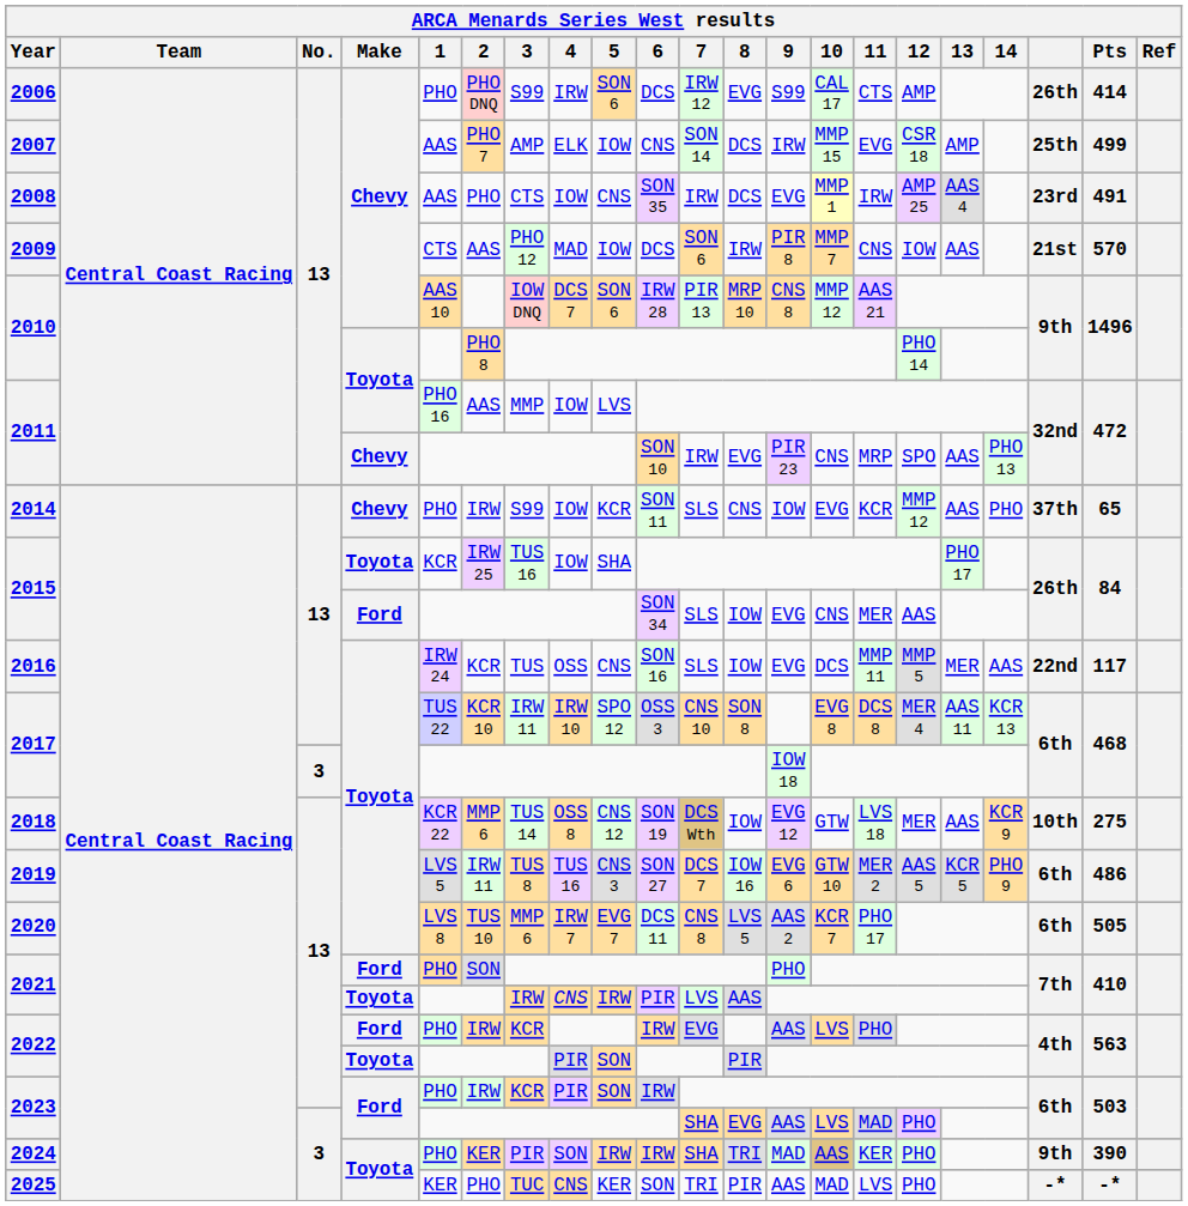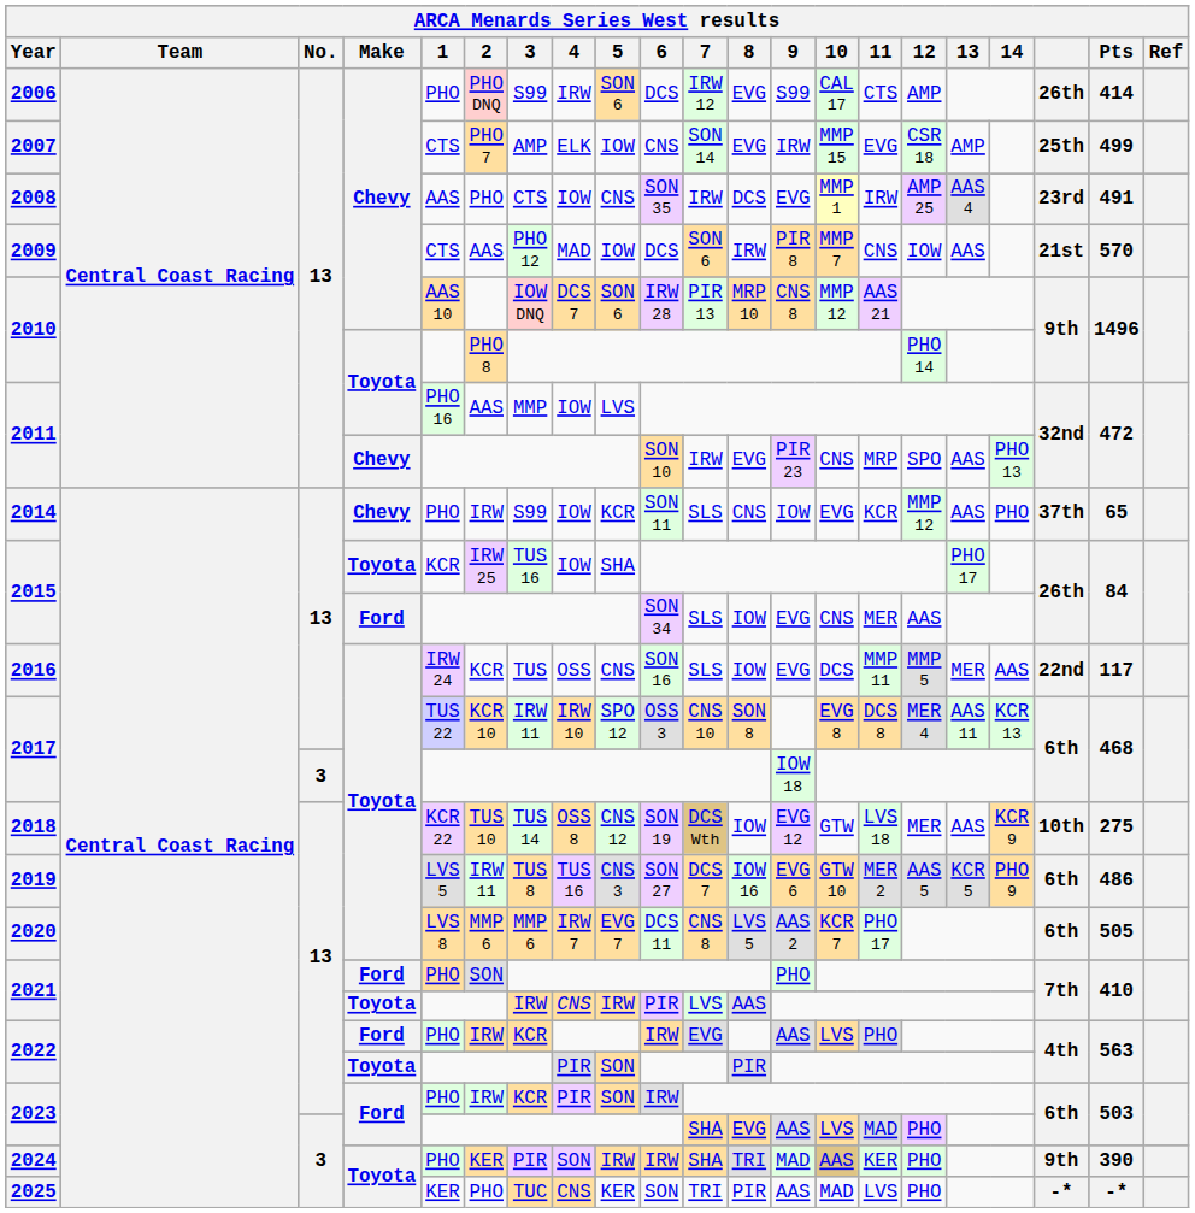 <table class="wikitable" style="text-align:center; font-size:75%">
 <tr>
 <th colspan=23><a href='#'>ARCA Menards Series West</a> results</th>
 </tr>
 <tr>
 <th>Year</th>
 <th>Team</th>
 <th>No.</th>
 <th>Make</th>
 <th>1</th>
 <th>2</th>
 <th>3</th>
 <th>4</th>
 <th>5</th>
 <th>6</th>
 <th>7</th>
 <th>8</th>
 <th>9</th>
 <th>10</th>
 <th>11</th>
 <th>12</th>
 <th>13</th>
 <th>14</th>
 <th></th>
 <th>Pts</th>
 <th>Ref</th>
 </tr>
 <tr>
 <th><a href='#'>2006</a></th>
 <th rowspan=8 nowrap><a href='#'>Central Coast Racing</a></th>
 <th rowspan=8>13</th>
 <th rowspan=5><a href='#'>Chevy</a></th>
 <td><a href='#'>PHO</a></td>
 <td style="background:#FFCFCF;"><a href='#'>PHO</a><br><small>DNQ</small></td>
 <td><a href='#'>S99</a></td>
 <td><a href='#'>IRW</a></td>
 <td style="background:#FFDF9F;"><a href='#'>SON</a><br><small>6</small></td>
 <td><a href='#'>DCS</a></td>
 <td style="background:#DFFFDF;"><a href='#'>IRW</a><br><small>12</small></td>
 <td><a href='#'>EVG</a></td>
 <td><a href='#'>S99</a></td>
 <td style="background:#DFFFDF;"><a href='#'>CAL</a><br><small>17</small></td>
 <td><a href='#'>CTS</a></td>
 <td><a href='#'>AMP</a></td>
 <td colspan=2></td>
 <th>26th</th>
 <th>414</th>
 <th></th>
 </tr>
 <tr>
 <th><a href='#'>2007</a></th>
-<td><a href='#'>AAS</a></td>
+<td><a href='#'>CTS</a></td>
 <td style="background:#FFDF9F;"><a href='#'>PHO</a><br><small>7</small></td>
 <td><a href='#'>AMP</a></td>
 <td><a href='#'>ELK</a></td>
 <td><a href='#'>IOW</a></td>
 <td><a href='#'>CNS</a></td>
 <td style="background:#DFFFDF;"><a href='#'>SON</a><br><small>14</small></td>
-<td><a href='#'>DCS</a></td>
+<td><a href='#'>EVG</a></td>
 <td><a href='#'>IRW</a></td>
 <td style="background:#DFFFDF;"><a href='#'>MMP</a><br><small>15</small></td>
 <td><a href='#'>EVG</a></td>
 <td style="background:#DFFFDF;"><a href='#'>CSR</a><br><small>18</small></td>
 <td><a href='#'>AMP</a></td>
 <td></td>
 <th>25th</th>
 <th>499</th>
 <th></th>
 </tr>
 <tr>
 <th><a href='#'>2008</a></th>
 <td><a href='#'>AAS</a></td>
 <td><a href='#'>PHO</a></td>
 <td><a href='#'>CTS</a></td>
 <td><a href='#'>IOW</a></td>
 <td><a href='#'>CNS</a></td>
 <td style="background:#EFCFFF;"><a href='#'>SON</a><br><small>35</small></td>
 <td><a href='#'>IRW</a></td>
 <td><a href='#'>DCS</a></td>
 <td><a href='#'>EVG</a></td>
 <td style="background:#FFFFBF;"><a href='#'>MMP</a><br><small>1</small></td>
 <td><a href='#'>IRW</a></td>
 <td style="background:#EFCFFF;"><a href='#'>AMP</a><br><small>25</small></td>
 <td style="background:#DFDFDF;"><a href='#'>AAS</a><br><small>4</small></td>
 <td></td>
 <th>23rd</th>
 <th>491</th>
 <th></th>
 </tr>
 <tr>
 <th><a href='#'>2009</a></th>
 <td><a href='#'>CTS</a></td>
 <td><a href='#'>AAS</a></td>
 <td style="background:#DFFFDF;"><a href='#'>PHO</a><br><small>12</small></td>
 <td><a href='#'>MAD</a></td>
 <td><a href='#'>IOW</a></td>
 <td><a href='#'>DCS</a></td>
 <td style="background:#FFDF9F;"><a href='#'>SON</a><br><small>6</small></td>
 <td><a href='#'>IRW</a></td>
 <td style="background:#FFDF9F;"><a href='#'>PIR</a><br><small>8</small></td>
 <td style="background:#FFDF9F;"><a href='#'>MMP</a><br><small>7</small></td>
 <td><a href='#'>CNS</a></td>
 <td><a href='#'>IOW</a></td>
 <td><a href='#'>AAS</a></td>
 <td></td>
 <th>21st</th>
 <th>570</th>
 <th></th>
 </tr>
 <tr>
 <th rowspan=2><a href='#'>2010</a></th>
 <td style="background:#FFDF9F;"><a href='#'>AAS</a><br><small>10</small></td>
 <td></td>
 <td style="background:#FFCFCF;"><a href='#'>IOW</a><br><small>DNQ</small></td>
 <td style="background:#FFDF9F;"><a href='#'>DCS</a><br><small>7</small></td>
 <td style="background:#FFDF9F;"><a href='#'>SON</a><br><small>6</small></td>
 <td style="background:#EFCFFF;"><a href='#'>IRW</a><br><small>28</small></td>
 <td style="background:#DFFFDF;"><a href='#'>PIR</a><br><small>13</small></td>
 <td style="background:#FFDF9F;"><a href='#'>MRP</a><br><small>10</small></td>
 <td style="background:#FFDF9F;"><a href='#'>CNS</a><br><small>8</small></td>
 <td style="background:#DFFFDF;"><a href='#'>MMP</a><br><small>12</small></td>
 <td style="background:#EFCFFF;"><a href='#'>AAS</a><br><small>21</small></td>
 <td colspan=3></td>
 <th rowspan=2>9th</th>
 <th rowspan=2>1496</th>
 <th rowspan=2></th>
 </tr>
 <tr>
 <th rowspan=2><a href='#'>Toyota</a></th>
 <td></td>
 <td style="background:#FFDF9F;"><a href='#'>PHO</a><br><small>8</small></td>
 <td colspan=9></td>
 <td style="background:#DFFFDF;"><a href='#'>PHO</a><br><small>14</small></td>
 <td colspan=2></td>
 </tr>
 <tr>
 <th rowspan=2><a href='#'>2011</a></th>
 <td style="background:#DFFFDF;"><a href='#'>PHO</a><br><small>16</small></td>
 <td><a href='#'>AAS</a></td>
 <td><a href='#'>MMP</a></td>
 <td><a href='#'>IOW</a></td>
 <td><a href='#'>LVS</a></td>
 <td colspan=9></td>
 <th rowspan=2>32nd</th>
 <th rowspan=2>472</th>
 <th rowspan=2></th>
 </tr>
 <tr>
 <th><a href='#'>Chevy</a></th>
 <td colspan=5></td>
 <td style="background:#FFDF9F;"><a href='#'>SON</a><br><small>10</small></td>
 <td><a href='#'>IRW</a></td>
 <td><a href='#'>EVG</a></td>
 <td style="background:#EFCFFF;"><a href='#'>PIR</a><br><small>23</small></td>
 <td><a href='#'>CNS</a></td>
 <td><a href='#'>MRP</a></td>
 <td><a href='#'>SPO</a></td>
 <td><a href='#'>AAS</a></td>
 <td style="background:#DFFFDF;"><a href='#'>PHO</a><br><small>13</small></td>
 </tr>
 <tr>
 <th><a href='#'>2014</a></th>
 <th rowspan=17><a href='#'>Central Coast Racing</a></th>
 <th rowspan=5>13</th>
 <th><a href='#'>Chevy</a></th>
 <td><a href='#'>PHO</a></td>
 <td><a href='#'>IRW</a></td>
 <td><a href='#'>S99</a></td>
 <td><a href='#'>IOW</a></td>
 <td><a href='#'>KCR</a></td>
 <td style="background:#DFFFDF;"><a href='#'>SON</a><br><small>11</small></td>
 <td><a href='#'>SLS</a></td>
 <td><a href='#'>CNS</a></td>
 <td><a href='#'>IOW</a></td>
 <td><a href='#'>EVG</a></td>
 <td><a href='#'>KCR</a></td>
 <td style="background:#DFFFDF;"><a href='#'>MMP</a><br><small>12</small></td>
 <td><a href='#'>AAS</a></td>
 <td><a href='#'>PHO</a></td>
 <th>37th</th>
 <th>65</th>
 <th></th>
 </tr>
 <tr>
 <th rowspan=2><a href='#'>2015</a></th>
 <th><a href='#'>Toyota</a></th>
 <td><a href='#'>KCR</a></td>
 <td style="background:#EFCFFF;"><a href='#'>IRW</a><br><small>25</small></td>
 <td style="background:#DFFFDF;"><a href='#'>TUS</a><br><small>16</small></td>
 <td><a href='#'>IOW</a></td>
 <td><a href='#'>SHA</a></td>
 <td colspan=7></td>
 <td style="background:#DFFFDF;"><a href='#'>PHO</a><br><small>17</small></td>
 <td></td>
 <th rowspan=2>26th</th>
 <th rowspan=2>84</th>
 <th rowspan=2></th>
 </tr>
 <tr>
 <th><a href='#'>Ford</a></th>
 <td colspan=5></td>
 <td style="background:#EFCFFF;"><a href='#'>SON</a><br><small>34</small></td>
 <td><a href='#'>SLS</a></td>
 <td><a href='#'>IOW</a></td>
 <td><a href='#'>EVG</a></td>
 <td><a href='#'>CNS</a></td>
 <td><a href='#'>MER</a></td>
 <td><a href='#'>AAS</a></td>
 <td colspan=2></td>
 </tr>
 <tr>
 <th><a href='#'>2016</a></th>
 <th rowspan=6><a href='#'>Toyota</a></th>
 <td style="background:#EFCFFF;"><a href='#'>IRW</a><br><small>24</small></td>
 <td><a href='#'>KCR</a></td>
 <td><a href='#'>TUS</a></td>
 <td><a href='#'>OSS</a></td>
 <td><a href='#'>CNS</a></td>
 <td style="background:#DFFFDF;"><a href='#'>SON</a><br><small>16</small></td>
 <td><a href='#'>SLS</a></td>
 <td><a href='#'>IOW</a></td>
 <td><a href='#'>EVG</a></td>
 <td><a href='#'>DCS</a></td>
 <td style="background:#DFFFDF;"><a href='#'>MMP</a><br><small>11</small></td>
 <td style="background:#DFDFDF;"><a href='#'>MMP</a><br><small>5</small></td>
 <td><a href='#'>MER</a></td>
 <td><a href='#'>AAS</a></td>
 <th>22nd</th>
 <th>117</th>
 <th></th>
 </tr>
 <tr>
 <th rowspan=2><a href='#'>2017</a></th>
 <td style="background:#CFCFFF;"><a href='#'>TUS</a><br><small>22</small></td>
 <td style="background:#FFDF9F;"><a href='#'>KCR</a><br><small>10</small></td>
 <td style="background:#DFFFDF;"><a href='#'>IRW</a><br><small>11</small></td>
 <td style="background:#FFDF9F;"><a href='#'>IRW</a><br><small>10</small></td>
 <td style="background:#DFFFDF;"><a href='#'>SPO</a><br><small>12</small></td>
 <td style="background:#DFDFDF;"><a href='#'>OSS</a><br><small>3</small></td>
 <td style="background:#FFDF9F;"><a href='#'>CNS</a><br><small>10</small></td>
 <td style="background:#FFDF9F;"><a href='#'>SON</a><br><small>8</small></td>
 <td></td>
 <td style="background:#FFDF9F;"><a href='#'>EVG</a><br><small>8</small></td>
 <td style="background:#FFDF9F;"><a href='#'>DCS</a><br><small>8</small></td>
 <td style="background:#DFDFDF;"><a href='#'>MER</a><br><small>4</small></td>
 <td style="background:#DFFFDF;"><a href='#'>AAS</a><br><small>11</small></td>
 <td style="background:#DFFFDF;"><a href='#'>KCR</a><br><small>13</small></td>
 <th rowspan=2>6th</th>
 <th rowspan=2>468</th>
 <th rowspan=2></th>
 </tr>
 <tr>
 <th>3</th>
 <td colspan=8></td>
 <td style="background:#DFFFDF;"><a href='#'>IOW</a><br><small>18</small></td>
 <td colspan=5></td>
 </tr>
 <tr>
 <th><a href='#'>2018</a></th>
 <th rowspan=8>13</th>
 <td style="background:#EFCFFF;"><a href='#'>KCR</a><br><small>22</small></td>
-<td style="background:#FFDF9F;"><a href='#'>MMP</a><br><small>6</small></td>
+<td style="background:#FFDF9F;"><a href='#'>TUS</a><br><small>10</small></td>
 <td style="background:#DFFFDF;"><a href='#'>TUS</a><br><small>14</small></td>
 <td style="background:#FFDF9F;"><a href='#'>OSS</a><br><small>8</small></td>
 <td style="background:#DFFFDF;"><a href='#'>CNS</a><br><small>12</small></td>
 <td style="background:#EFCFFF;"><a href='#'>SON</a><br><small>19</small></td>
 <td style="background:#DFC484;"><a href='#'>DCS</a><br><small>Wth</small></td>
 <td><a href='#'>IOW</a></td>
 <td style="background:#EFCFFF;"><a href='#'>EVG</a><br><small>12</small></td>
 <td><a href='#'>GTW</a></td>
 <td style="background:#DFFFDF;"><a href='#'>LVS</a><br><small>18</small></td>
 <td><a href='#'>MER</a></td>
 <td><a href='#'>AAS</a></td>
 <td style="background:#FFDF9F;"><a href='#'>KCR</a><br><small>9</small></td>
 <th>10th</th>
 <th>275</th>
 <th></th>
 </tr>
 <tr>
 <th><a href='#'>2019</a></th>
 <td style="background:#DFDFDF;"><a href='#'>LVS</a><br><small>5</small></td>
 <td style="background:#DFFFDF;"><a href='#'>IRW</a><br><small>11</small></td>
 <td style="background:#FFDF9F;"><a href='#'>TUS</a><br><small>8</small></td>
 <td style="background:#EFCFFF;"><a href='#'>TUS</a><br><small>16</small></td>
 <td style="background:#DFDFDF;"><a href='#'>CNS</a><br><small>3</small></td>
 <td style="background:#EFCFFF;"><a href='#'>SON</a><br><small>27</small></td>
 <td style="background:#FFDF9F;"><a href='#'>DCS</a><br><small>7</small></td>
 <td style="background:#DFFFDF;"><a href='#'>IOW</a><br><small>16</small></td>
 <td style="background:#FFDF9F;"><a href='#'>EVG</a><br><small>6</small></td>
 <td style="background:#FFDF9F;"><a href='#'>GTW</a><br><small>10</small></td>
 <td style="background:#DFDFDF;"><a href='#'>MER</a><br><small>2</small></td>
 <td style="background:#DFDFDF;"><a href='#'>AAS</a><br><small>5</small></td>
 <td style="background:#DFDFDF;"><a href='#'>KCR</a><br><small>5</small></td>
 <td style="background:#FFDF9F;"><a href='#'>PHO</a><br><small>9</small></td>
 <th>6th</th>
 <th>486</th>
 <th></th>
 </tr>
 <tr>
 <th><a href='#'>2020</a></th>
 <td style="background:#FFDF9F;"><a href='#'>LVS</a><br><small>8</small></td>
-<td style="background:#FFDF9F;"><a href='#'>TUS</a><br><small>10</small></td>
+<td style="background:#FFDF9F;"><a href='#'>MMP</a><br><small>6</small></td>
 <td style="background:#FFDF9F;"><a href='#'>MMP</a><br><small>6</small></td>
 <td style="background:#FFDF9F;"><a href='#'>IRW</a><br><small>7</small></td>
 <td style="background:#FFDF9F;"><a href='#'>EVG</a><br><small>7</small></td>
 <td style="background:#DFFFDF;"><a href='#'>DCS</a><br><small>11</small></td>
 <td style="background:#FFDF9F;"><a href='#'>CNS</a><br><small>8</small></td>
 <td style="background:#DFDFDF;"><a href='#'>LVS</a><br><small>5</small></td>
 <td style="background:#DFDFDF;"><a href='#'>AAS</a><br><small>2</small></td>
 <td style="background:#FFDF9F;"><a href='#'>KCR</a><br><small>7</small></td>
 <td style="background:#DFFFDF;"><a href='#'>PHO</a><br><small>17</small></td>
 <td colspan=3></td>
 <th>6th</th>
 <th>505</th>
 <th></th>
 </tr>
 <tr>
 <th rowspan=2><a href='#'>2021</a></th>
 <th><a href='#'>Ford</a></th>
 <td style="background:#FFDF9F;"><a href='#'>PHO</a><br></td>
 <td style="background:#DFDFDF;"><a href='#'>SON</a><br></td>
 <td colspan=6></td>
 <td style="background:#DFFFDF;"><a href='#'>PHO</a><br></td>
 <td colspan=5></td>
 <th rowspan=2>7th</th>
 <th rowspan=2>410</th>
 <th rowspan=2></th>
 </tr>
 <tr>
 <th><a href='#'>Toyota</a></th>
 <td colspan=2></td>
 <td style="background:#FFDF9F;"><a href='#'>IRW</a><br></td>
 <td style="background:#FFDF9F;"><em><a href='#'>CNS</a></em><br></td>
 <td style="background:#FFDF9F;"><a href='#'>IRW</a><br></td>
 <td style="background:#EFCFFF;"><a href='#'>PIR</a><br></td>
 <td style="background:#DFFFDF;"><a href='#'>LVS</a><br></td>
 <td style="background:#DFDFDF;"><a href='#'>AAS</a><br></td>
 <td colspan=6></td>
 </tr>
 <tr>
 <th rowspan=2><a href='#'>2022</a></th>
 <th><a href='#'>Ford</a></th>
 <td style="background:#DFFFDF;"><a href='#'>PHO</a><br></td>
 <td style="background:#FFDF9F;"><a href='#'>IRW</a><br></td>
 <td style="background:#FFDF9F;"><a href='#'>KCR</a><br></td>
 <td colspan=2></td>
 <td style="background:#FFDF9F;"><a href='#'>IRW</a><br></td>
 <td style="background:#DFDFDF;"><a href='#'>EVG</a><br></td>
 <td></td>
 <td style="background:#DFDFDF;"><a href='#'>AAS</a><br></td>
 <td style="background:#FFDF9F;"><a href='#'>LVS</a><br></td>
 <td style="background:#DFDFDF;"><a href='#'>PHO</a><br></td>
 <td colspan=3></td>
 <th rowspan=2>4th</th>
 <th rowspan=2>563</th>
 <th rowspan=2></th>
 </tr>
 <tr>
 <th><a href='#'>Toyota</a></th>
 <td colspan=3></td>
 <td style="background:#DFDFDF;"><a href='#'>PIR</a><br></td>
 <td style="background:#FFDF9F;"><a href='#'>SON</a><br></td>
 <td colspan=2></td>
 <td style="background:#DFDFDF;"><a href='#'>PIR</a><br></td>
 <td colspan=6></td>
 </tr>
 <tr>
 <th rowspan=2><a href='#'>2023</a></th>
 <th rowspan=2><a href='#'>Ford</a></th>
 <td style="background:#DFFFDF;"><a href='#'>PHO</a><br></td>
 <td style="background:#DFFFDF;"><a href='#'>IRW</a><br></td>
 <td style="background:#FFDF9F;"><a href='#'>KCR</a><br></td>
 <td style="background:#EFCFFF;"><a href='#'>PIR</a><br></td>
 <td style="background:#FFDF9F;"><a href='#'>SON</a><br></td>
 <td style="background:#DFDFDF;"><a href='#'>IRW</a><br></td>
 <td colspan=8></td>
 <th rowspan=2>6th</th>
 <th rowspan=2>503</th>
 <th rowspan=2></th>
 </tr>
 <tr>
 <th rowspan=3>3</th>
 <td colspan=6></td>
 <td style="background:#FFDF9F;"><a href='#'>SHA</a><br></td>
 <td style="background:#FFDF9F;"><a href='#'>EVG</a><br></td>
 <td style="background:#DFDFDF;"><a href='#'>AAS</a><br></td>
 <td style="background:#FFDF9F;"><a href='#'>LVS</a><br></td>
 <td style="background:#DFDFDF;"><a href='#'>MAD</a><br></td>
 <td style="background:#EFCFFF;"><a href='#'>PHO</a><br></td>
 <td colspan=2></td>
 </tr>
 <tr>
 <th><a href='#'>2024</a></th>
 <th rowspan=2><a href='#'>Toyota</a></th>
 <td style="background:#DFFFDF;"><a href='#'>PHO</a><br></td>
 <td style="background:#FFDF9F;"><a href='#'>KER</a><br></td>
 <td style="background:#EFCFFF;"><a href='#'>PIR</a><br></td>
 <td style="background:#EFCFFF;"><a href='#'>SON</a><br></td>
 <td style="background:#FFDF9F;"><a href='#'>IRW</a><br></td>
 <td style="background:#FFDF9F;"><a href='#'>IRW</a><br></td>
 <td style="background:#FFDF9F;"><a href='#'>SHA</a><br></td>
 <td style="background:#DFDFDF;"><a href='#'>TRI</a><br></td>
 <td style="background:#DFFFDF;"><a href='#'>MAD</a><br></td>
 <td style="background:#DFC484;"><a href='#'>AAS</a><br></td>
 <td style="background:#DFFFDF;"><a href='#'>KER</a><br></td>
 <td style="background:#DFFFDF;"><a href='#'>PHO</a><br></td>
 <td colspan=2></td>
 <th>9th</th>
 <th>390</th>
 <th></th>
 </tr>
 <tr>
 <th><a href='#'>2025</a></th>
 <td><a href='#'>KER</a></td>
 <td><a href='#'>PHO</a></td>
 <td style="background:#FFDF9F;"><a href='#'>TUC</a><br></td>
 <td style="background:#FFDF9F;"><a href='#'>CNS</a><br></td>
 <td><a href='#'>KER</a></td>
 <td><a href='#'>SON</a></td>
 <td><a href='#'>TRI</a></td>
 <td><a href='#'>PIR</a></td>
 <td><a href='#'>AAS</a></td>
 <td><a href='#'>MAD</a></td>
 <td><a href='#'>LVS</a></td>
 <td><a href='#'>PHO</a></td>
 <td colspan=2></td>
 <th>-*</th>
 <th>-*</th>
 <th></th>
 </tr>
 </table>
